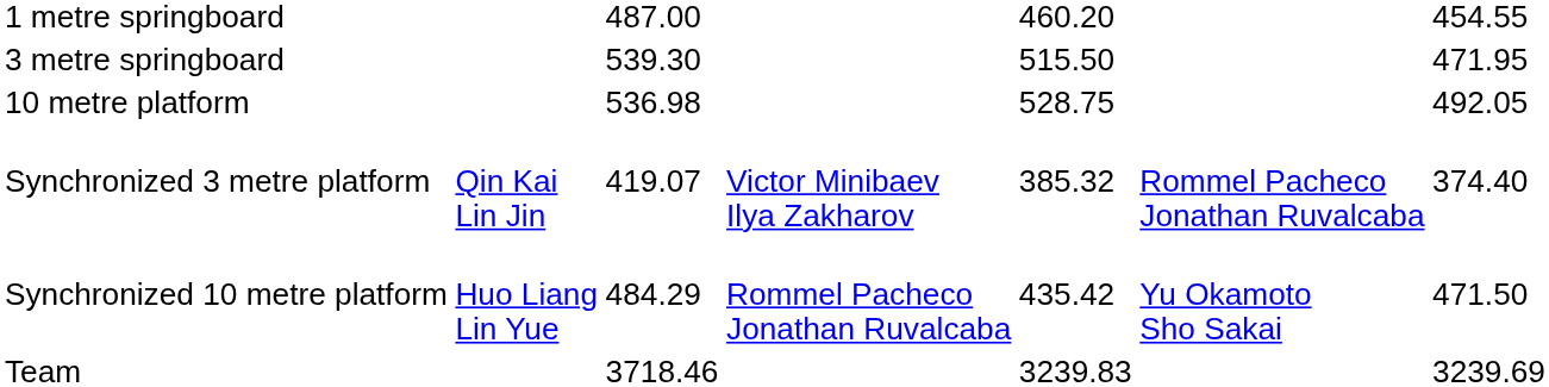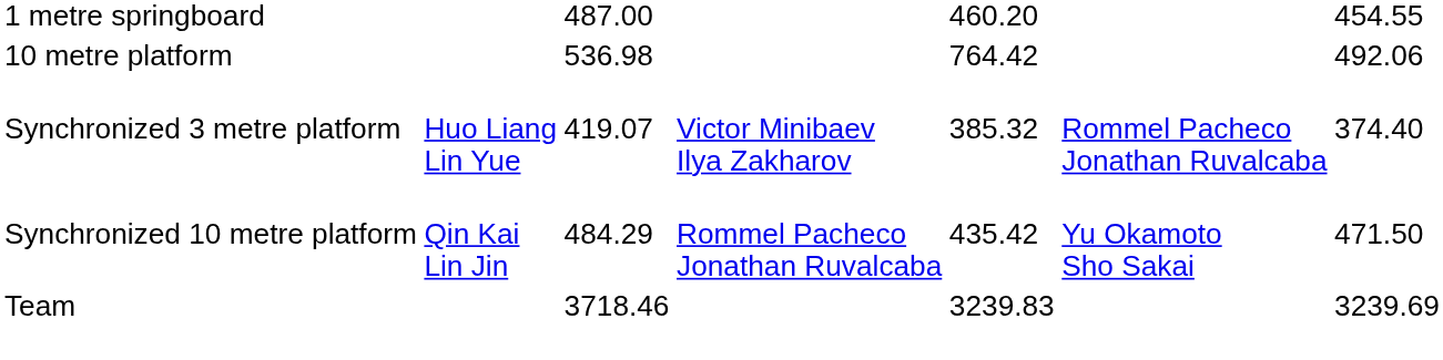 <table>
 <tr>
 <td>1 metre springboard</td>
 <td></td>
 <td>487.00</td>
 <td></td>
 <td>460.20</td>
 <td></td>
 <td>454.55</td>
 </tr>
 <tr>
-<td>3 metre springboard</td>
-<td></td>
-<td>539.30</td>
-<td></td>
-<td>515.50</td>
-<td></td>
-<td>471.95</td>
-</tr>
-<tr>
 <td>10 metre platform</td>
 <td></td>
 <td>536.98</td>
 <td></td>
-<td>528.75</td>
+<td>764.42</td>
 <td></td>
-<td>492.05</td>
+<td>492.06</td>
 </tr>
 <tr>
 <td>Synchronized 3 metre platform</td>
-<td><br><a href='#'>Qin Kai</a> <br><a href='#'>Lin Jin</a></td>
+<td><br><a href='#'>Huo Liang</a> <br><a href='#'>Lin Yue</a></td>
 <td>419.07</td>
 <td><br><a href='#'>Victor Minibaev</a> <br><a href='#'>Ilya Zakharov</a></td>
 <td>385.32</td>
 <td><br><a href='#'>Rommel Pacheco</a> <br><a href='#'>Jonathan Ruvalcaba</a></td>
 <td>374.40</td>
 </tr>
 <tr>
 <td>Synchronized 10 metre platform</td>
-<td><br><a href='#'>Huo Liang</a> <br><a href='#'>Lin Yue</a></td>
+<td><br><a href='#'>Qin Kai</a> <br><a href='#'>Lin Jin</a></td>
 <td>484.29</td>
 <td><br><a href='#'>Rommel Pacheco</a> <br><a href='#'>Jonathan Ruvalcaba</a></td>
 <td>435.42</td>
 <td><br><a href='#'>Yu Okamoto</a> <br><a href='#'>Sho Sakai</a></td>
 <td>471.50</td>
 </tr>
 <tr>
 <td>Team</td>
 <td></td>
 <td>3718.46</td>
 <td></td>
 <td>3239.83</td>
 <td></td>
 <td>3239.69</td>
 </tr>
 </table>
